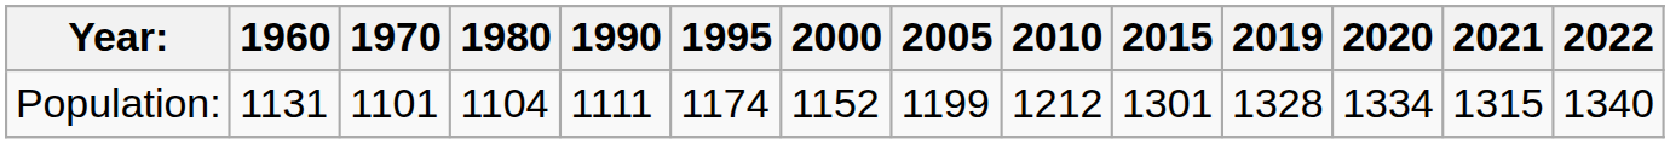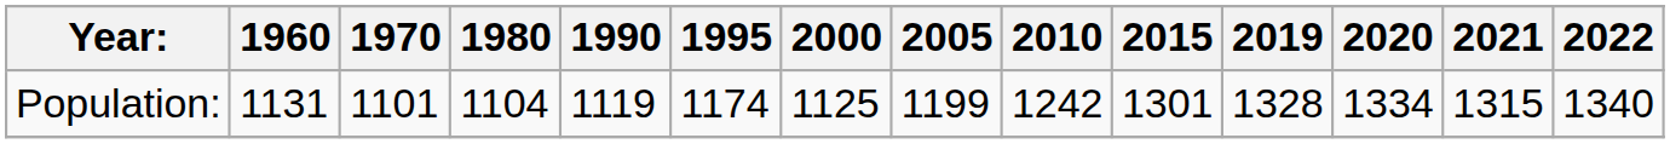 <table class="wikitable">
 <tr class="hintergrundfarbe5">
 </tr>
 <tr>
 <th>Year:</th>
 <th>1960</th>
 <th>1970</th>
 <th>1980</th>
 <th>1990</th>
 <th>1995</th>
 <th>2000</th>
 <th>2005</th>
 <th>2010</th>
 <th>2015</th>
 <th>2019</th>
 <th>2020</th>
 <th>2021</th>
 <th>2022</th>
 </tr>
 <tr>
 <td>Population:</td>
 <td>1131</td>
 <td>1101</td>
 <td>1104</td>
-<td>1111</td>
+<td>1119</td>
 <td>1174</td>
-<td>1152</td>
+<td>1125</td>
 <td>1199</td>
-<td>1212</td>
+<td>1242</td>
 <td>1301</td>
 <td>1328</td>
 <td>1334</td>
 <td>1315</td>
 <td>1340</td>
 </tr>
 <tr>
 </tr>
 </table>
